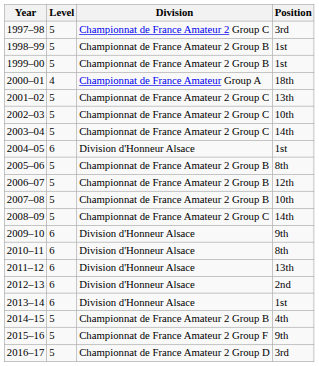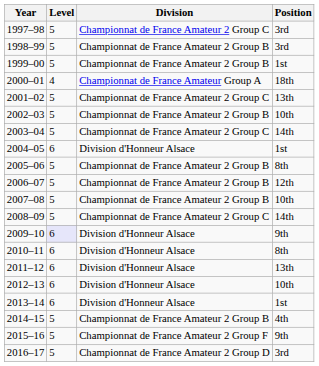 <table class="wikitable">
 <tr>
 <th>Year</th>
 <th>Level</th>
 <th>Division</th>
 <th>Position</th>
 </tr>
 <tr>
 <td>1997–98</td>
 <td>5</td>
 <td><a href='#'>Championnat de France Amateur 2</a> Group C</td>
 <td>3rd</td>
 </tr>
 <tr>
 <td>1998–99</td>
 <td>5</td>
 <td>Championnat de France Amateur 2 Group B</td>
-<td>1st</td>
+<td>3rd</td>
 </tr>
 <tr>
 <td>1999–00</td>
 <td>5</td>
 <td>Championnat de France Amateur 2 Group B</td>
 <td>1st</td>
 </tr>
 <tr>
 <td>2000–01</td>
 <td>4</td>
 <td><a href='#'>Championnat de France Amateur</a> Group A</td>
 <td>18th</td>
 </tr>
 <tr>
 <td>2001–02</td>
 <td>5</td>
 <td>Championnat de France Amateur 2 Group C</td>
 <td>13th</td>
 </tr>
 <tr>
 <td>2002–03</td>
 <td>5</td>
-<td>Championnat de France Amateur 2 Group C</td>
+<td>Championnat de France Amateur 2 Group B</td>
 <td>10th</td>
 </tr>
 <tr>
 <td>2003–04</td>
 <td>5</td>
 <td>Championnat de France Amateur 2 Group C</td>
 <td>14th</td>
 </tr>
 <tr>
 <td>2004–05</td>
 <td>6</td>
 <td>Division d'Honneur Alsace</td>
 <td>1st</td>
 </tr>
 <tr>
 <td>2005–06</td>
 <td>5</td>
 <td>Championnat de France Amateur 2 Group B</td>
 <td>8th</td>
 </tr>
 <tr>
 <td>2006–07</td>
 <td>5</td>
 <td>Championnat de France Amateur 2 Group B</td>
 <td>12th</td>
 </tr>
 <tr>
 <td>2007–08</td>
 <td>5</td>
 <td>Championnat de France Amateur 2 Group B</td>
 <td>10th</td>
 </tr>
 <tr>
 <td>2008–09</td>
 <td>5</td>
 <td>Championnat de France Amateur 2 Group C</td>
 <td>14th</td>
 </tr>
 <tr>
 <td>2009–10</td>
-<td>6</td>
+<td style="background: lavender;">6</td>
 <td>Division d'Honneur Alsace</td>
 <td>9th</td>
 </tr>
 <tr>
 <td>2010–11</td>
 <td>6</td>
 <td>Division d'Honneur Alsace</td>
 <td>8th</td>
 </tr>
 <tr>
 <td>2011–12</td>
 <td>6</td>
 <td>Division d'Honneur Alsace</td>
 <td>13th</td>
 </tr>
 <tr>
 <td>2012–13</td>
 <td>6</td>
 <td>Division d'Honneur Alsace</td>
-<td>2nd</td>
+<td>10th</td>
 </tr>
 <tr>
 <td>2013–14</td>
 <td>6</td>
 <td>Division d'Honneur Alsace</td>
 <td>1st</td>
 </tr>
 <tr>
 <td>2014–15</td>
 <td>5</td>
 <td>Championnat de France Amateur 2 Group B</td>
 <td>4th</td>
 </tr>
 <tr>
 <td>2015–16</td>
 <td>5</td>
 <td>Championnat de France Amateur 2 Group F</td>
 <td>9th</td>
 </tr>
 <tr>
 <td>2016–17</td>
 <td>5</td>
 <td>Championnat de France Amateur 2 Group D</td>
 <td>3rd</td>
 </tr>
 </table>
